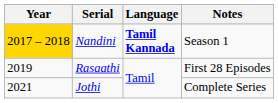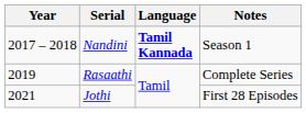 <table class="wikitable">
 <tr style="background:#ccc; text-align:center;">
 <th>Year</th>
 <th>Serial</th>
 <th>Language</th>
 <th>Notes</th>
 </tr>
 <tr>
-<td style="background: gold;">2017 – 2018</td>
+<td>2017 – 2018</td>
 <td><em><a href='#'>Nandini</a></em></td>
 <td><strong><a href='#'>Tamil</a> <br> <a href='#'>Kannada</a></strong></td>
 <td>Season 1</td>
 </tr>
 <tr>
 <td>2019</td>
 <td><em><a href='#'>Rasaathi</a></em></td>
 <td rowspan=2><a href='#'>Tamil</a></td>
-<td>First 28 Episodes</td>
+<td>Complete Series</td>
 </tr>
 <tr>
 <td>2021</td>
 <td><em><a href='#'>Jothi</a></em></td>
-<td>Complete Series</td>
+<td>First 28 Episodes</td>
 </tr>
 </table>
